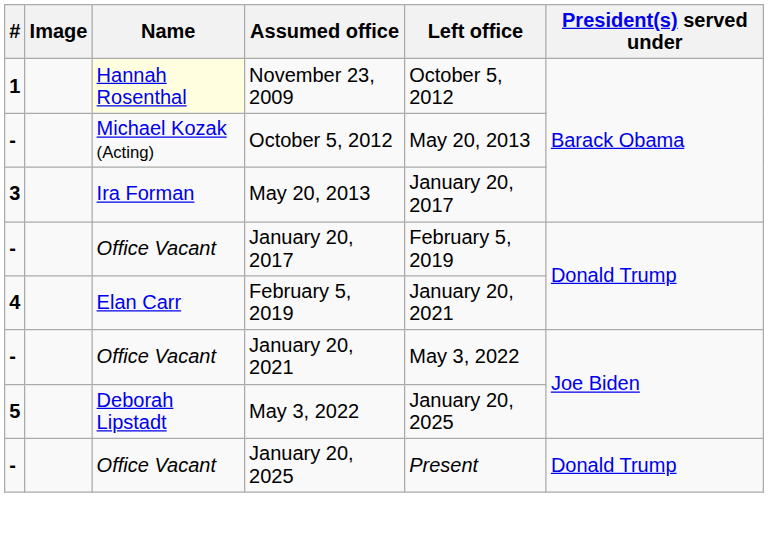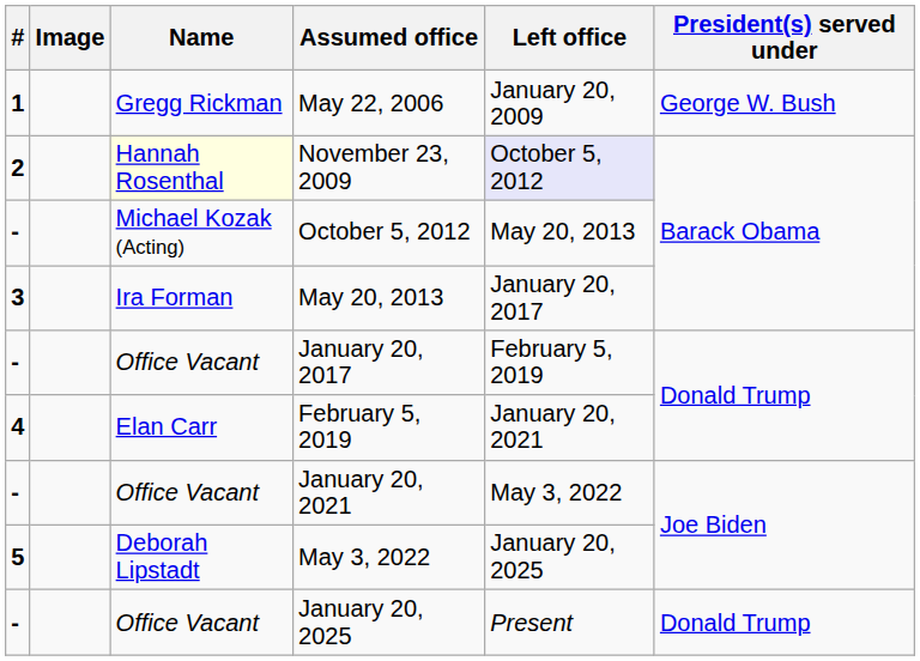 <table class="wikitable">
 <tr>
 <th>#</th>
 <th>Image</th>
 <th>Name</th>
 <th>Assumed office</th>
 <th>Left office</th>
 <th><a href='#'>President(s)</a> served under</th>
 </tr>
 <tr>
 <td><strong>1</strong></td>
 <td></td>
+<td><a href='#'>Gregg Rickman</a></td>
+<td>May 22, 2006</td>
+<td>January 20, 2009</td>
+<td rowspan=1><a href='#'>George W. Bush</a></td>
+</tr>
+<tr>
+<td><strong>2</strong></td>
+<td></td>
 <td style="background: lightyellow;"><a href='#'>Hannah Rosenthal</a></td>
 <td>November 23, 2009</td>
-<td>October 5, 2012</td>
+<td style="background: lavender;">October 5, 2012</td>
 <td rowspan=3><a href='#'>Barack Obama</a></td>
 </tr>
 <tr>
 <td><strong>-</strong></td>
 <td></td>
 <td><a href='#'>Michael Kozak</a><br><small>(Acting)</small></td>
 <td>October 5, 2012</td>
 <td>May 20, 2013</td>
 </tr>
 <tr>
 <td><strong>3</strong></td>
 <td></td>
 <td><a href='#'>Ira Forman</a><br></td>
 <td>May 20, 2013</td>
 <td>January 20, 2017</td>
 </tr>
 <tr>
 <td><strong>-</strong></td>
 <td></td>
 <td><em>Office Vacant</em></td>
 <td>January 20, 2017</td>
 <td>February 5, 2019</td>
 <td rowspan=2><a href='#'>Donald Trump</a></td>
 </tr>
 <tr>
 <td><strong>4</strong></td>
 <td></td>
 <td><a href='#'>Elan Carr</a></td>
 <td>February 5, 2019</td>
 <td>January 20, 2021</td>
 </tr>
 <tr>
 <td><strong>-</strong></td>
 <td></td>
 <td><em>Office Vacant</em></td>
 <td>January 20, 2021</td>
 <td>May 3, 2022</td>
 <td rowspan=2><a href='#'>Joe Biden</a></td>
 </tr>
 <tr>
 <td><strong>5</strong></td>
 <td></td>
 <td><a href='#'>Deborah Lipstadt</a></td>
 <td>May 3, 2022</td>
 <td>January 20, 2025</td>
 </tr>
 <tr>
 <td><strong>-</strong></td>
 <td></td>
 <td><em>Office Vacant</em></td>
 <td>January 20, 2025</td>
 <td><em>Present</em></td>
 <td rowspan=3><a href='#'>Donald Trump</a></td>
 </tr>
 </table>
